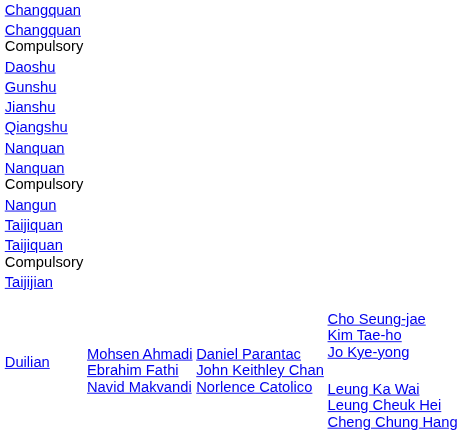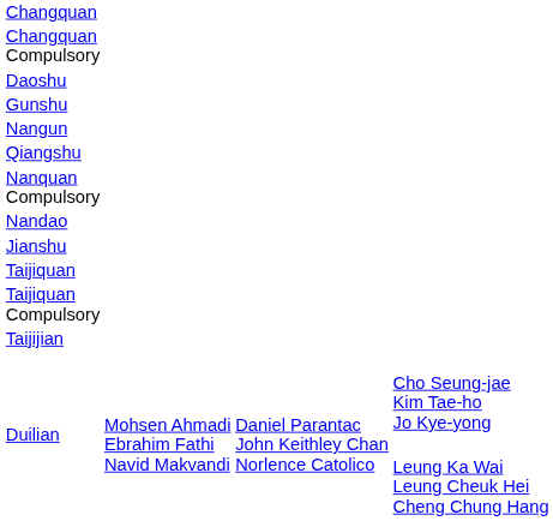 <table>
 <tr>
 <td><a href='#'>Changquan</a></td>
 <td></td>
 <td></td>
 <td></td>
 </tr>
 <tr>
 <td><a href='#'>Changquan</a><br>Compulsory</td>
 <td></td>
 <td></td>
 <td></td>
 </tr>
 <tr>
 <td><a href='#'>Daoshu</a></td>
 <td></td>
 <td></td>
 <td></td>
 </tr>
 <tr>
 <td><a href='#'>Gunshu</a></td>
 <td></td>
 <td></td>
 <td></td>
 </tr>
 <tr>
-<td><a href='#'>Jianshu</a></td>
+<td><a href='#'>Nangun</a></td>
 <td></td>
 <td></td>
 <td></td>
 </tr>
 <tr>
 <td><a href='#'>Qiangshu</a></td>
 <td></td>
 <td></td>
 <td></td>
 </tr>
 <tr>
-<td><a href='#'>Nanquan</a></td>
-<td></td>
-<td></td>
-<td></td>
-</tr>
-<tr>
 <td><a href='#'>Nanquan</a><br>Compulsory</td>
 <td></td>
 <td></td>
 <td></td>
 </tr>
 <tr>
-<td><a href='#'>Nangun</a></td>
+<td><a href='#'>Nandao</a></td>
+<td></td>
+<td></td>
+<td></td>
+</tr>
+<tr>
+<td><a href='#'>Jianshu</a></td>
 <td></td>
 <td></td>
 <td></td>
 </tr>
 <tr>
 <td><a href='#'>Taijiquan</a></td>
 <td></td>
 <td></td>
 <td></td>
 </tr>
 <tr>
 <td><a href='#'>Taijiquan</a><br>Compulsory</td>
 <td></td>
 <td></td>
 <td></td>
 </tr>
 <tr>
 <td><a href='#'>Taijijian</a></td>
 <td></td>
 <td></td>
 <td></td>
 </tr>
 <tr>
 <td rowspan=2><a href='#'>Duilian</a></td>
 <td rowspan=2><br><a href='#'>Mohsen Ahmadi</a><br><a href='#'>Ebrahim Fathi</a><br><a href='#'>Navid Makvandi</a></td>
 <td rowspan=2><br><a href='#'>Daniel Parantac</a><br><a href='#'>John Keithley Chan</a><br><a href='#'>Norlence Catolico</a></td>
 <td><br><a href='#'>Cho Seung-jae</a><br><a href='#'>Kim Tae-ho</a><br><a href='#'>Jo Kye-yong</a></td>
 </tr>
 <tr>
 <td><br><a href='#'>Leung Ka Wai</a><br><a href='#'>Leung Cheuk Hei</a><br><a href='#'>Cheng Chung Hang</a></td>
 </tr>
 </table>
